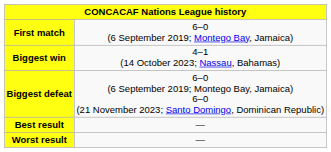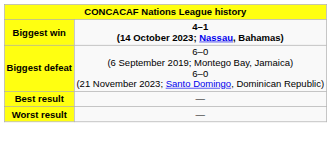 <table class="wikitable collapsible collapsed" style="text-align: center;font-size:90%;">
 <tr>
 <th style="color:black; background:#FFFF11;" colspan=2>CONCACAF Nations League history</th>
 </tr>
 <tr>
-<th style="color:black; background:#FFFF11;">First match</th>
-<td> 6–0 <br> (6 September 2019; <a href='#'>Montego Bay</a>, Jamaica)</td>
-</tr>
-<tr>
 <th style="color:black; background:#FFFF11;">Biggest win</th>
-<td> 4–1  <br> (14 October 2023; <a href='#'>Nassau</a>, Bahamas)</td>
+<td><strong> 4–1  <br> (14 October 2023; <a href='#'>Nassau</a>, Bahamas)</strong></td>
 </tr>
 <tr>
 <th style="color:black; background:#FFFF11;">Biggest defeat</th>
 <td> 6–0 <br>(6 September 2019; Montego Bay, Jamaica)<br> 6–0 <br> (21 November 2023; <a href='#'>Santo Domingo</a>, Dominican Republic)</td>
 </tr>
 <tr>
 <th style="color:black; background:#FFFF11;">Best result</th>
 <td>—</td>
 </tr>
 <tr>
 <th style="color:black; background:#FFFF11;">Worst result</th>
 <td>—</td>
 </tr>
 </table>
